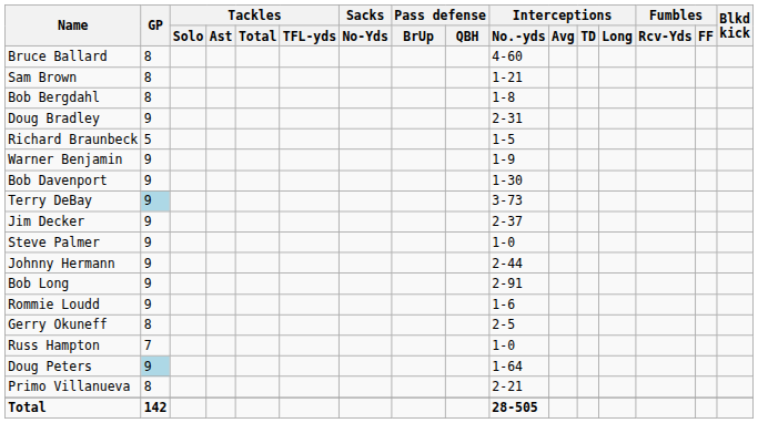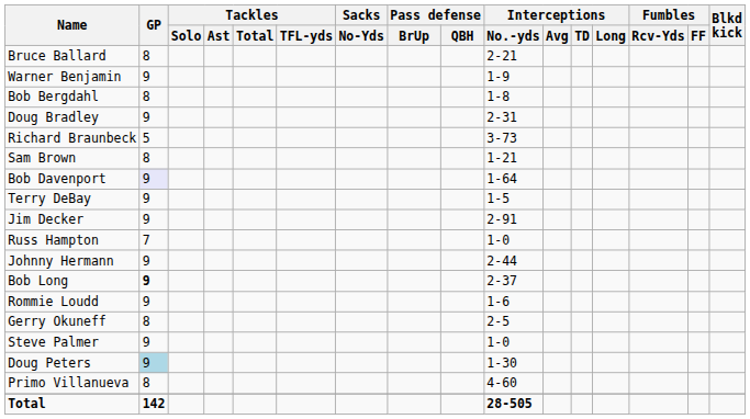 <table class="wikitable collapsible collapsed  sortable" style="white-space:nowrap;">
 <tr>
 <th rowspan="2">Name</th>
 <th rowspan="2">GP</th>
 <th colspan="4">Tackles</th>
 <th>Sacks</th>
 <th colspan="2">Pass defense</th>
 <th colspan="4">Interceptions</th>
 <th colspan="2">Fumbles</th>
 <th rowspan="2">Blkd<br>kick</th>
 </tr>
 <tr>
 <th>Solo</th>
 <th>Ast</th>
 <th>Total</th>
 <th>TFL-yds</th>
 <th>No-Yds</th>
 <th>BrUp</th>
 <th>QBH</th>
 <th>No.-yds</th>
 <th>Avg</th>
 <th>TD</th>
 <th>Long</th>
 <th>Rcv-Yds</th>
 <th>FF</th>
 </tr>
 <tr>
 <td>Bruce Ballard</td>
 <td>8</td>
 <td></td>
 <td></td>
 <td></td>
 <td></td>
 <td></td>
 <td></td>
 <td></td>
-<td>4-60</td>
+<td>2-21</td>
 <td></td>
 <td></td>
 <td></td>
 <td></td>
 <td></td>
 <td></td>
 </tr>
 <tr>
-<td>Sam Brown</td>
-<td>8</td>
+<td>Warner Benjamin</td>
+<td>9</td>
 <td></td>
 <td></td>
 <td></td>
 <td></td>
 <td></td>
 <td></td>
 <td></td>
-<td>1-21</td>
+<td>1-9</td>
 <td></td>
 <td></td>
 <td></td>
 <td></td>
 <td></td>
 <td></td>
 </tr>
 <tr>
 <td>Bob Bergdahl</td>
 <td>8</td>
 <td></td>
 <td></td>
 <td></td>
 <td></td>
 <td></td>
 <td></td>
 <td></td>
 <td>1-8</td>
 <td></td>
 <td></td>
 <td></td>
 <td></td>
 <td></td>
 <td></td>
 </tr>
 <tr>
 <td>Doug Bradley</td>
 <td>9</td>
 <td></td>
 <td></td>
 <td></td>
 <td></td>
 <td></td>
 <td></td>
 <td></td>
 <td>2-31</td>
 <td></td>
 <td></td>
 <td></td>
 <td></td>
 <td></td>
 <td></td>
 </tr>
 <tr>
 <td>Richard Braunbeck</td>
 <td>5</td>
 <td></td>
 <td></td>
 <td></td>
 <td></td>
 <td></td>
 <td></td>
 <td></td>
-<td>1-5</td>
+<td>3-73</td>
 <td></td>
 <td></td>
 <td></td>
 <td></td>
 <td></td>
 <td></td>
 </tr>
 <tr>
-<td>Warner Benjamin</td>
-<td>9</td>
+<td>Sam Brown</td>
+<td>8</td>
 <td></td>
 <td></td>
 <td></td>
 <td></td>
 <td></td>
 <td></td>
 <td></td>
-<td>1-9</td>
+<td>1-21</td>
 <td></td>
 <td></td>
 <td></td>
 <td></td>
 <td></td>
 <td></td>
 </tr>
 <tr>
 <td>Bob Davenport</td>
-<td>9</td>
+<td style="background: lavender;">9</td>
 <td></td>
 <td></td>
 <td></td>
 <td></td>
 <td></td>
 <td></td>
 <td></td>
-<td>1-30</td>
+<td>1-64</td>
 <td></td>
 <td></td>
 <td></td>
 <td></td>
 <td></td>
 <td></td>
 </tr>
 <tr>
 <td>Terry DeBay</td>
-<td style="background: lightblue;">9</td>
+<td>9</td>
 <td></td>
 <td></td>
 <td></td>
 <td></td>
 <td></td>
 <td></td>
 <td></td>
-<td>3-73</td>
+<td>1-5</td>
 <td></td>
 <td></td>
 <td></td>
 <td></td>
 <td></td>
 <td></td>
 </tr>
 <tr>
 <td>Jim Decker</td>
 <td>9</td>
 <td></td>
 <td></td>
 <td></td>
 <td></td>
 <td></td>
 <td></td>
 <td></td>
-<td>2-37</td>
+<td>2-91</td>
 <td></td>
 <td></td>
 <td></td>
 <td></td>
 <td></td>
 <td></td>
 </tr>
 <tr>
-<td>Steve Palmer</td>
-<td>9</td>
+<td>Russ Hampton</td>
+<td>7</td>
 <td></td>
 <td></td>
 <td></td>
 <td></td>
 <td></td>
 <td></td>
 <td></td>
 <td>1-0</td>
 <td></td>
 <td></td>
 <td></td>
 <td></td>
 <td></td>
 <td></td>
 </tr>
 <tr>
 <td>Johnny  Hermann</td>
 <td>9</td>
 <td></td>
 <td></td>
 <td></td>
 <td></td>
 <td></td>
 <td></td>
 <td></td>
 <td>2-44</td>
 <td></td>
 <td></td>
 <td></td>
 <td></td>
 <td></td>
 <td></td>
 </tr>
 <tr>
 <td>Bob Long</td>
-<td>9</td>
+<td><strong>9</strong></td>
 <td></td>
 <td></td>
 <td></td>
 <td></td>
 <td></td>
 <td></td>
 <td></td>
-<td>2-91</td>
+<td>2-37</td>
 <td></td>
 <td></td>
 <td></td>
 <td></td>
 <td></td>
 <td></td>
 </tr>
 <tr>
 <td>Rommie Loudd</td>
 <td>9</td>
 <td></td>
 <td></td>
 <td></td>
 <td></td>
 <td></td>
 <td></td>
 <td></td>
 <td>1-6</td>
 <td></td>
 <td></td>
 <td></td>
 <td></td>
 <td></td>
 <td></td>
 </tr>
 <tr>
 <td>Gerry Okuneff</td>
 <td>8</td>
 <td></td>
 <td></td>
 <td></td>
 <td></td>
 <td></td>
 <td></td>
 <td></td>
 <td>2-5</td>
 <td></td>
 <td></td>
 <td></td>
 <td></td>
 <td></td>
 <td></td>
 </tr>
 <tr>
-<td>Russ Hampton</td>
-<td>7</td>
+<td>Steve Palmer</td>
+<td>9</td>
 <td></td>
 <td></td>
 <td></td>
 <td></td>
 <td></td>
 <td></td>
 <td></td>
 <td>1-0</td>
 <td></td>
 <td></td>
 <td></td>
 <td></td>
 <td></td>
 <td></td>
 </tr>
 <tr>
 <td>Doug Peters</td>
 <td style="background: lightblue;">9</td>
 <td></td>
 <td></td>
 <td></td>
 <td></td>
 <td></td>
 <td></td>
 <td></td>
-<td>1-64</td>
+<td>1-30</td>
 <td></td>
 <td></td>
 <td></td>
 <td></td>
 <td></td>
 <td></td>
 </tr>
 <tr>
 <td>Primo Villanueva</td>
 <td>8</td>
 <td></td>
 <td></td>
 <td></td>
 <td></td>
 <td></td>
 <td></td>
 <td></td>
-<td>2-21</td>
+<td>4-60</td>
 <td></td>
 <td></td>
 <td></td>
 <td></td>
 <td></td>
 <td></td>
 </tr>
 <tr>
 </tr>
 <tr class="sortbottom" style="font-weight:bold;">
 <td>Total</td>
 <td>142</td>
 <td></td>
 <td></td>
 <td></td>
 <td></td>
 <td></td>
 <td></td>
 <td></td>
 <td>28-505</td>
 <td></td>
 <td></td>
 <td></td>
 <td></td>
 <td></td>
 <td></td>
 </tr>
 </table>
